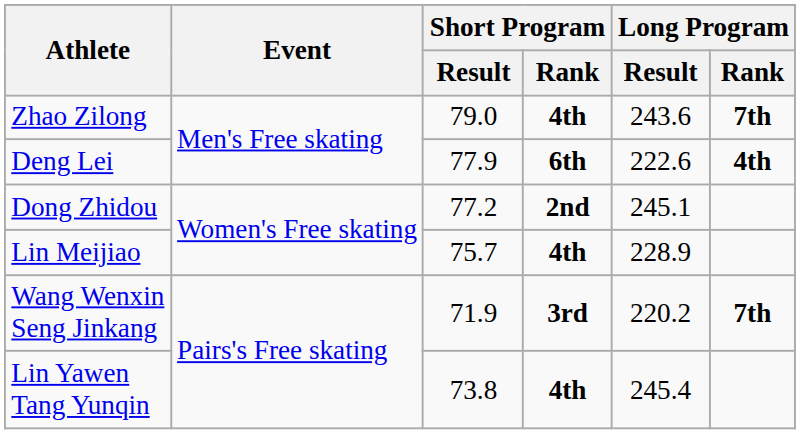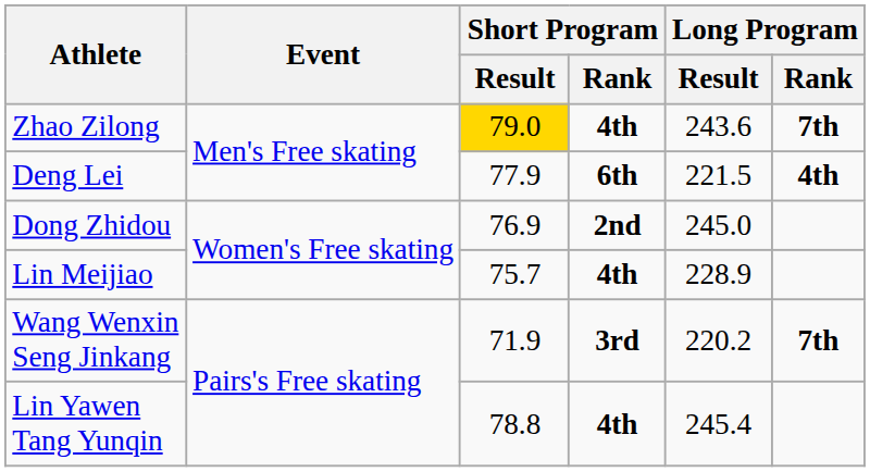 <table class="wikitable" style="font-size:90%;">
 <tr>
 <th rowspan=2>Athlete</th>
 <th rowspan=2>Event</th>
 <th colspan=2>Short Program</th>
 <th colspan=2>Long Program</th>
 </tr>
 <tr>
 <th>Result</th>
 <th>Rank</th>
 <th>Result</th>
 <th>Rank</th>
 </tr>
 <tr>
 <td><a href='#'>Zhao Zilong</a></td>
 <td rowspan=2><a href='#'>Men's Free skating</a></td>
-<td align=center>79.0</td>
+<td align=center style="background: gold;">79.0</td>
 <td align=center><strong>4th</strong></td>
 <td align=center>243.6</td>
 <td align=center><strong>7th</strong></td>
 </tr>
 <tr>
 <td><a href='#'>Deng Lei</a></td>
 <td align=center>77.9</td>
 <td align=center><strong>6th</strong></td>
-<td align=center>222.6</td>
+<td align=center>221.5</td>
 <td align=center><strong>4th</strong></td>
 </tr>
 <tr>
 <td><a href='#'>Dong Zhidou</a></td>
 <td rowspan=2><a href='#'>Women's Free skating</a></td>
-<td align=center>77.2</td>
+<td align=center>76.9</td>
 <td align=center><strong>2nd</strong></td>
-<td align=center>245.1</td>
+<td align=center>245.0</td>
 <td align=center></td>
 </tr>
 <tr>
 <td><a href='#'>Lin Meijiao</a></td>
 <td align=center>75.7</td>
 <td align=center><strong>4th</strong></td>
 <td align=center>228.9</td>
 <td align=center></td>
 </tr>
 <tr>
 <td><a href='#'>Wang Wenxin</a><br><a href='#'>Seng Jinkang</a></td>
 <td rowspan=2><a href='#'>Pairs's Free skating</a></td>
 <td align=center>71.9</td>
 <td align=center><strong>3rd</strong></td>
 <td align=center>220.2</td>
 <td align=center><strong>7th</strong></td>
 </tr>
 <tr>
 <td><a href='#'>Lin Yawen</a><br><a href='#'>Tang Yunqin</a></td>
-<td align=center>73.8</td>
+<td align=center>78.8</td>
 <td align=center><strong>4th</strong></td>
 <td align=center>245.4</td>
 <td align=center></td>
 </tr>
 </table>
